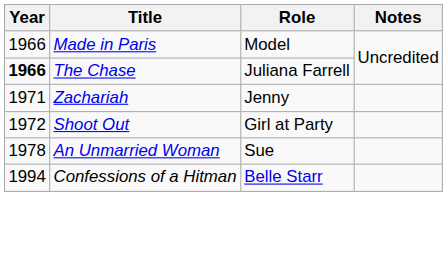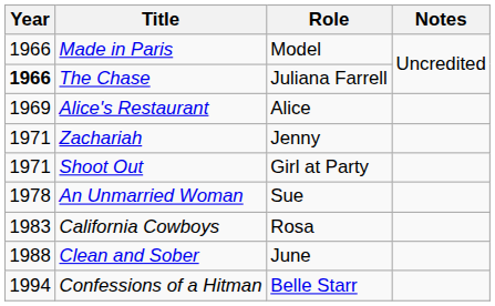 <table class="wikitable sortable">
 <tr>
 <th>Year</th>
 <th>Title</th>
 <th>Role</th>
 <th>Notes</th>
 </tr>
 <tr>
 <td>1966</td>
 <td><em><a href='#'>Made in Paris</a></em></td>
 <td>Model</td>
 <td rowspan="2">Uncredited</td>
 </tr>
 <tr>
 <td><strong>1966</strong></td>
 <td><a href='#'><em>The Chase</em></a></td>
 <td>Juliana Farrell</td>
 </tr>
 <tr>
+<td>1969</td>
+<td><a href='#'><em>Alice's Restaurant</em></a></td>
+<td>Alice</td>
+<td></td>
+</tr>
+<tr>
 <td>1971</td>
 <td><a href='#'><em>Zachariah</em></a></td>
 <td>Jenny</td>
 <td></td>
 </tr>
 <tr>
-<td>1972</td>
+<td>1971</td>
 <td><em><a href='#'>Shoot Out</a></em></td>
 <td>Girl at Party</td>
 <td></td>
 </tr>
 <tr>
 <td>1978</td>
 <td><em><a href='#'>An Unmarried Woman</a></em></td>
 <td>Sue</td>
 <td></td>
 </tr>
 <tr>
+<td>1983</td>
+<td><em>California Cowboys</em></td>
+<td>Rosa</td>
+<td></td>
+</tr>
+<tr>
+<td>1988</td>
+<td><em><a href='#'>Clean and Sober</a></em></td>
+<td>June</td>
+<td></td>
+</tr>
+<tr>
 <td>1994</td>
 <td><em>Confessions of a Hitman</em></td>
 <td><a href='#'>Belle Starr</a></td>
 <td></td>
 </tr>
 </table>
